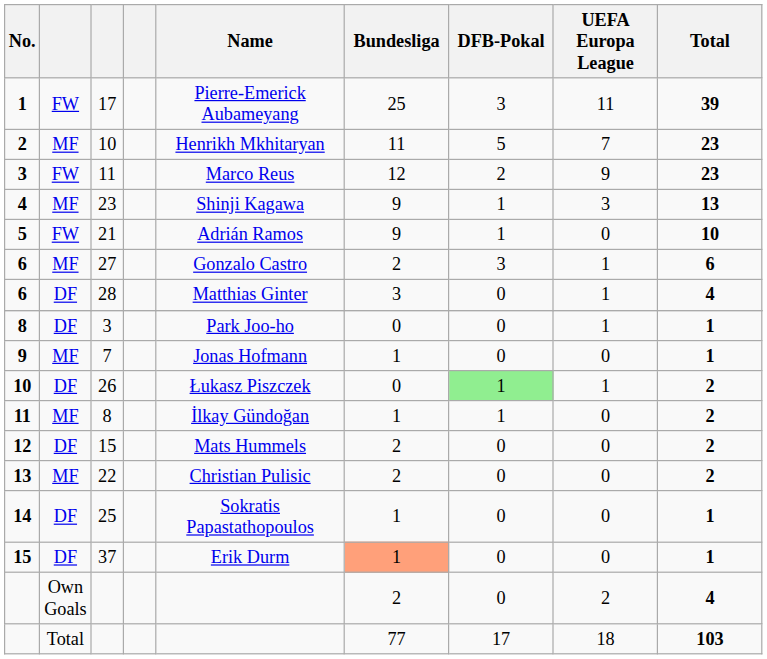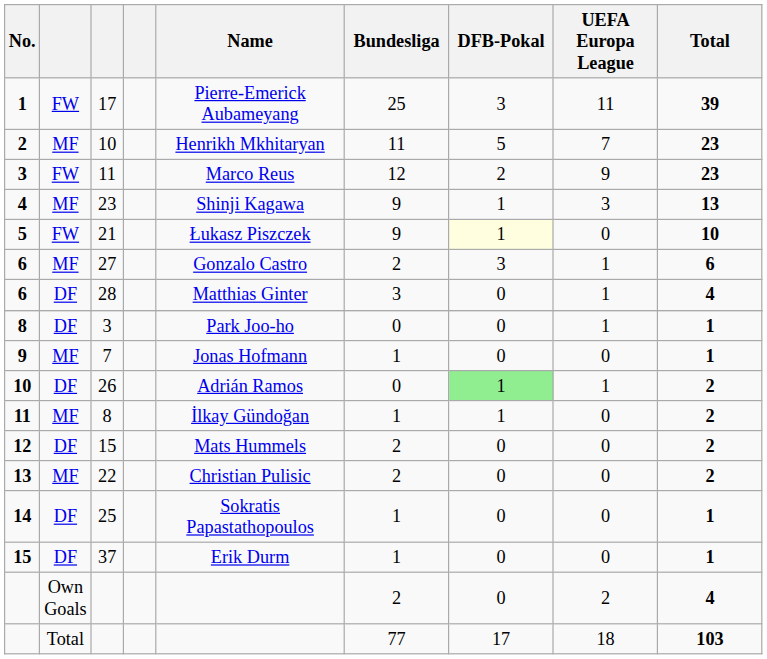 <table class="wikitable sortable" style="font-size: 95%; text-align: center;">
 <tr>
 <th width=15>No.</th>
 <th width=20></th>
 <th width=20></th>
 <th width=20></th>
 <th width=150>Name</th>
 <th width=80>Bundesliga</th>
 <th width=80>DFB-Pokal</th>
 <th width=80>UEFA Europa League</th>
 <th width=80>Total</th>
 </tr>
 <tr>
 <td><strong>1</strong></td>
 <td><a href='#'>FW</a></td>
 <td>17</td>
 <td></td>
 <td><a href='#'>Pierre-Emerick Aubameyang</a></td>
 <td>25</td>
 <td>3</td>
 <td>11</td>
 <td><strong>39</strong></td>
 </tr>
 <tr>
 <td><strong>2</strong></td>
 <td><a href='#'>MF</a></td>
 <td>10</td>
 <td></td>
 <td><a href='#'>Henrikh Mkhitaryan</a></td>
 <td>11</td>
 <td>5</td>
 <td>7</td>
 <td><strong>23</strong></td>
 </tr>
 <tr>
 <td><strong>3</strong></td>
 <td><a href='#'>FW</a></td>
 <td>11</td>
 <td></td>
 <td><a href='#'>Marco Reus</a></td>
 <td>12</td>
 <td>2</td>
 <td>9</td>
 <td><strong>23</strong></td>
 </tr>
 <tr>
 <td><strong>4</strong></td>
 <td><a href='#'>MF</a></td>
 <td>23</td>
 <td></td>
 <td><a href='#'>Shinji Kagawa</a></td>
 <td>9</td>
 <td>1</td>
 <td>3</td>
 <td><strong>13</strong></td>
 </tr>
 <tr>
 <td><strong>5</strong></td>
 <td><a href='#'>FW</a></td>
 <td>21</td>
 <td></td>
-<td><a href='#'>Adrián Ramos</a></td>
+<td><a href='#'>Łukasz Piszczek</a></td>
 <td>9</td>
-<td>1</td>
+<td style="background: lightyellow;">1</td>
 <td>0</td>
 <td><strong>10</strong></td>
 </tr>
 <tr>
 <td><strong>6</strong></td>
 <td><a href='#'>MF</a></td>
 <td>27</td>
 <td></td>
 <td><a href='#'>Gonzalo Castro</a></td>
 <td>2</td>
 <td>3</td>
 <td>1</td>
 <td><strong>6</strong></td>
 </tr>
 <tr>
 <td><strong>6</strong></td>
 <td><a href='#'>DF</a></td>
 <td>28</td>
 <td></td>
 <td><a href='#'>Matthias Ginter</a></td>
 <td>3</td>
 <td>0</td>
 <td>1</td>
 <td><strong>4</strong></td>
 </tr>
 <tr>
 </tr>
 <tr>
 <td><strong>8</strong></td>
 <td><a href='#'>DF</a></td>
 <td>3</td>
 <td></td>
 <td><a href='#'>Park Joo-ho</a></td>
 <td>0</td>
 <td>0</td>
 <td>1</td>
 <td><strong>1</strong></td>
 </tr>
 <tr>
 <td><strong>9</strong></td>
 <td><a href='#'>MF</a></td>
 <td>7</td>
 <td></td>
 <td><a href='#'>Jonas Hofmann</a></td>
 <td>1</td>
 <td>0</td>
 <td>0</td>
 <td><strong>1</strong></td>
 </tr>
 <tr>
 <td><strong>10</strong></td>
 <td><a href='#'>DF</a></td>
 <td>26</td>
 <td></td>
-<td><a href='#'>Łukasz Piszczek</a></td>
+<td><a href='#'>Adrián Ramos</a></td>
 <td>0</td>
 <td style="background: lightgreen;">1</td>
 <td>1</td>
 <td><strong>2</strong></td>
 </tr>
 <tr>
 <td><strong>11</strong></td>
 <td><a href='#'>MF</a></td>
 <td>8</td>
 <td></td>
 <td><a href='#'>İlkay Gündoğan</a></td>
 <td>1</td>
 <td>1</td>
 <td>0</td>
 <td><strong>2</strong></td>
 </tr>
 <tr>
 <td><strong>12</strong></td>
 <td><a href='#'>DF</a></td>
 <td>15</td>
 <td></td>
 <td><a href='#'>Mats Hummels</a></td>
 <td>2</td>
 <td>0</td>
 <td>0</td>
 <td><strong>2</strong></td>
 </tr>
 <tr>
 <td><strong>13</strong></td>
 <td><a href='#'>MF</a></td>
 <td>22</td>
 <td></td>
 <td><a href='#'>Christian Pulisic</a></td>
 <td>2</td>
 <td>0</td>
 <td>0</td>
 <td><strong>2</strong></td>
 </tr>
 <tr>
 <td><strong>14</strong></td>
 <td><a href='#'>DF</a></td>
 <td>25</td>
 <td></td>
 <td><a href='#'>Sokratis Papastathopoulos</a></td>
 <td>1</td>
 <td>0</td>
 <td>0</td>
 <td><strong>1</strong></td>
 </tr>
 <tr>
 <td><strong>15</strong></td>
 <td><a href='#'>DF</a></td>
 <td>37</td>
 <td></td>
 <td><a href='#'>Erik Durm</a></td>
-<td style="background: lightsalmon;">1</td>
+<td>1</td>
 <td>0</td>
 <td>0</td>
 <td><strong>1</strong></td>
 </tr>
 <tr>
 <td></td>
 <td>Own Goals</td>
 <td></td>
 <td></td>
 <td></td>
 <td>2</td>
 <td>0</td>
 <td>2</td>
 <td><strong>4</strong></td>
 </tr>
 <tr>
 <td></td>
 <td>Total</td>
 <td></td>
 <td></td>
 <td></td>
 <td>77</td>
 <td>17</td>
 <td>18</td>
 <td><strong>103</strong></td>
 </tr>
 </table>
